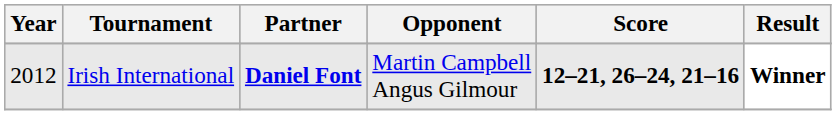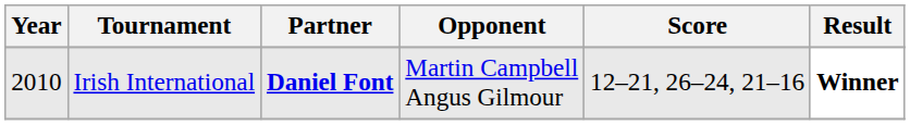 <table class="sortable wikitable" style="font-size: 90%;">
 <tr>
 <th>Year</th>
 <th>Tournament</th>
 <th>Partner</th>
 <th>Opponent</th>
 <th>Score</th>
 <th>Result</th>
 </tr>
 <tr>
 </tr>
 <tr style="background:#E9E9E9">
-<td align="center">2012</td>
+<td align="center">2010</td>
 <td align="left"><a href='#'>Irish International</a></td>
 <td align="left"><strong> <a href='#'>Daniel Font</a></strong></td>
 <td align="left"> <a href='#'>Martin Campbell</a><br> Angus Gilmour</td>
-<td align="left"><strong>12–21, 26–24, 21–16</strong></td>
+<td align="left">12–21, 26–24, 21–16</td>
 <td style="text-align:left; background:white"> <strong>Winner</strong></td>
 </tr>
 <tr>
 </tr>
 </table>
